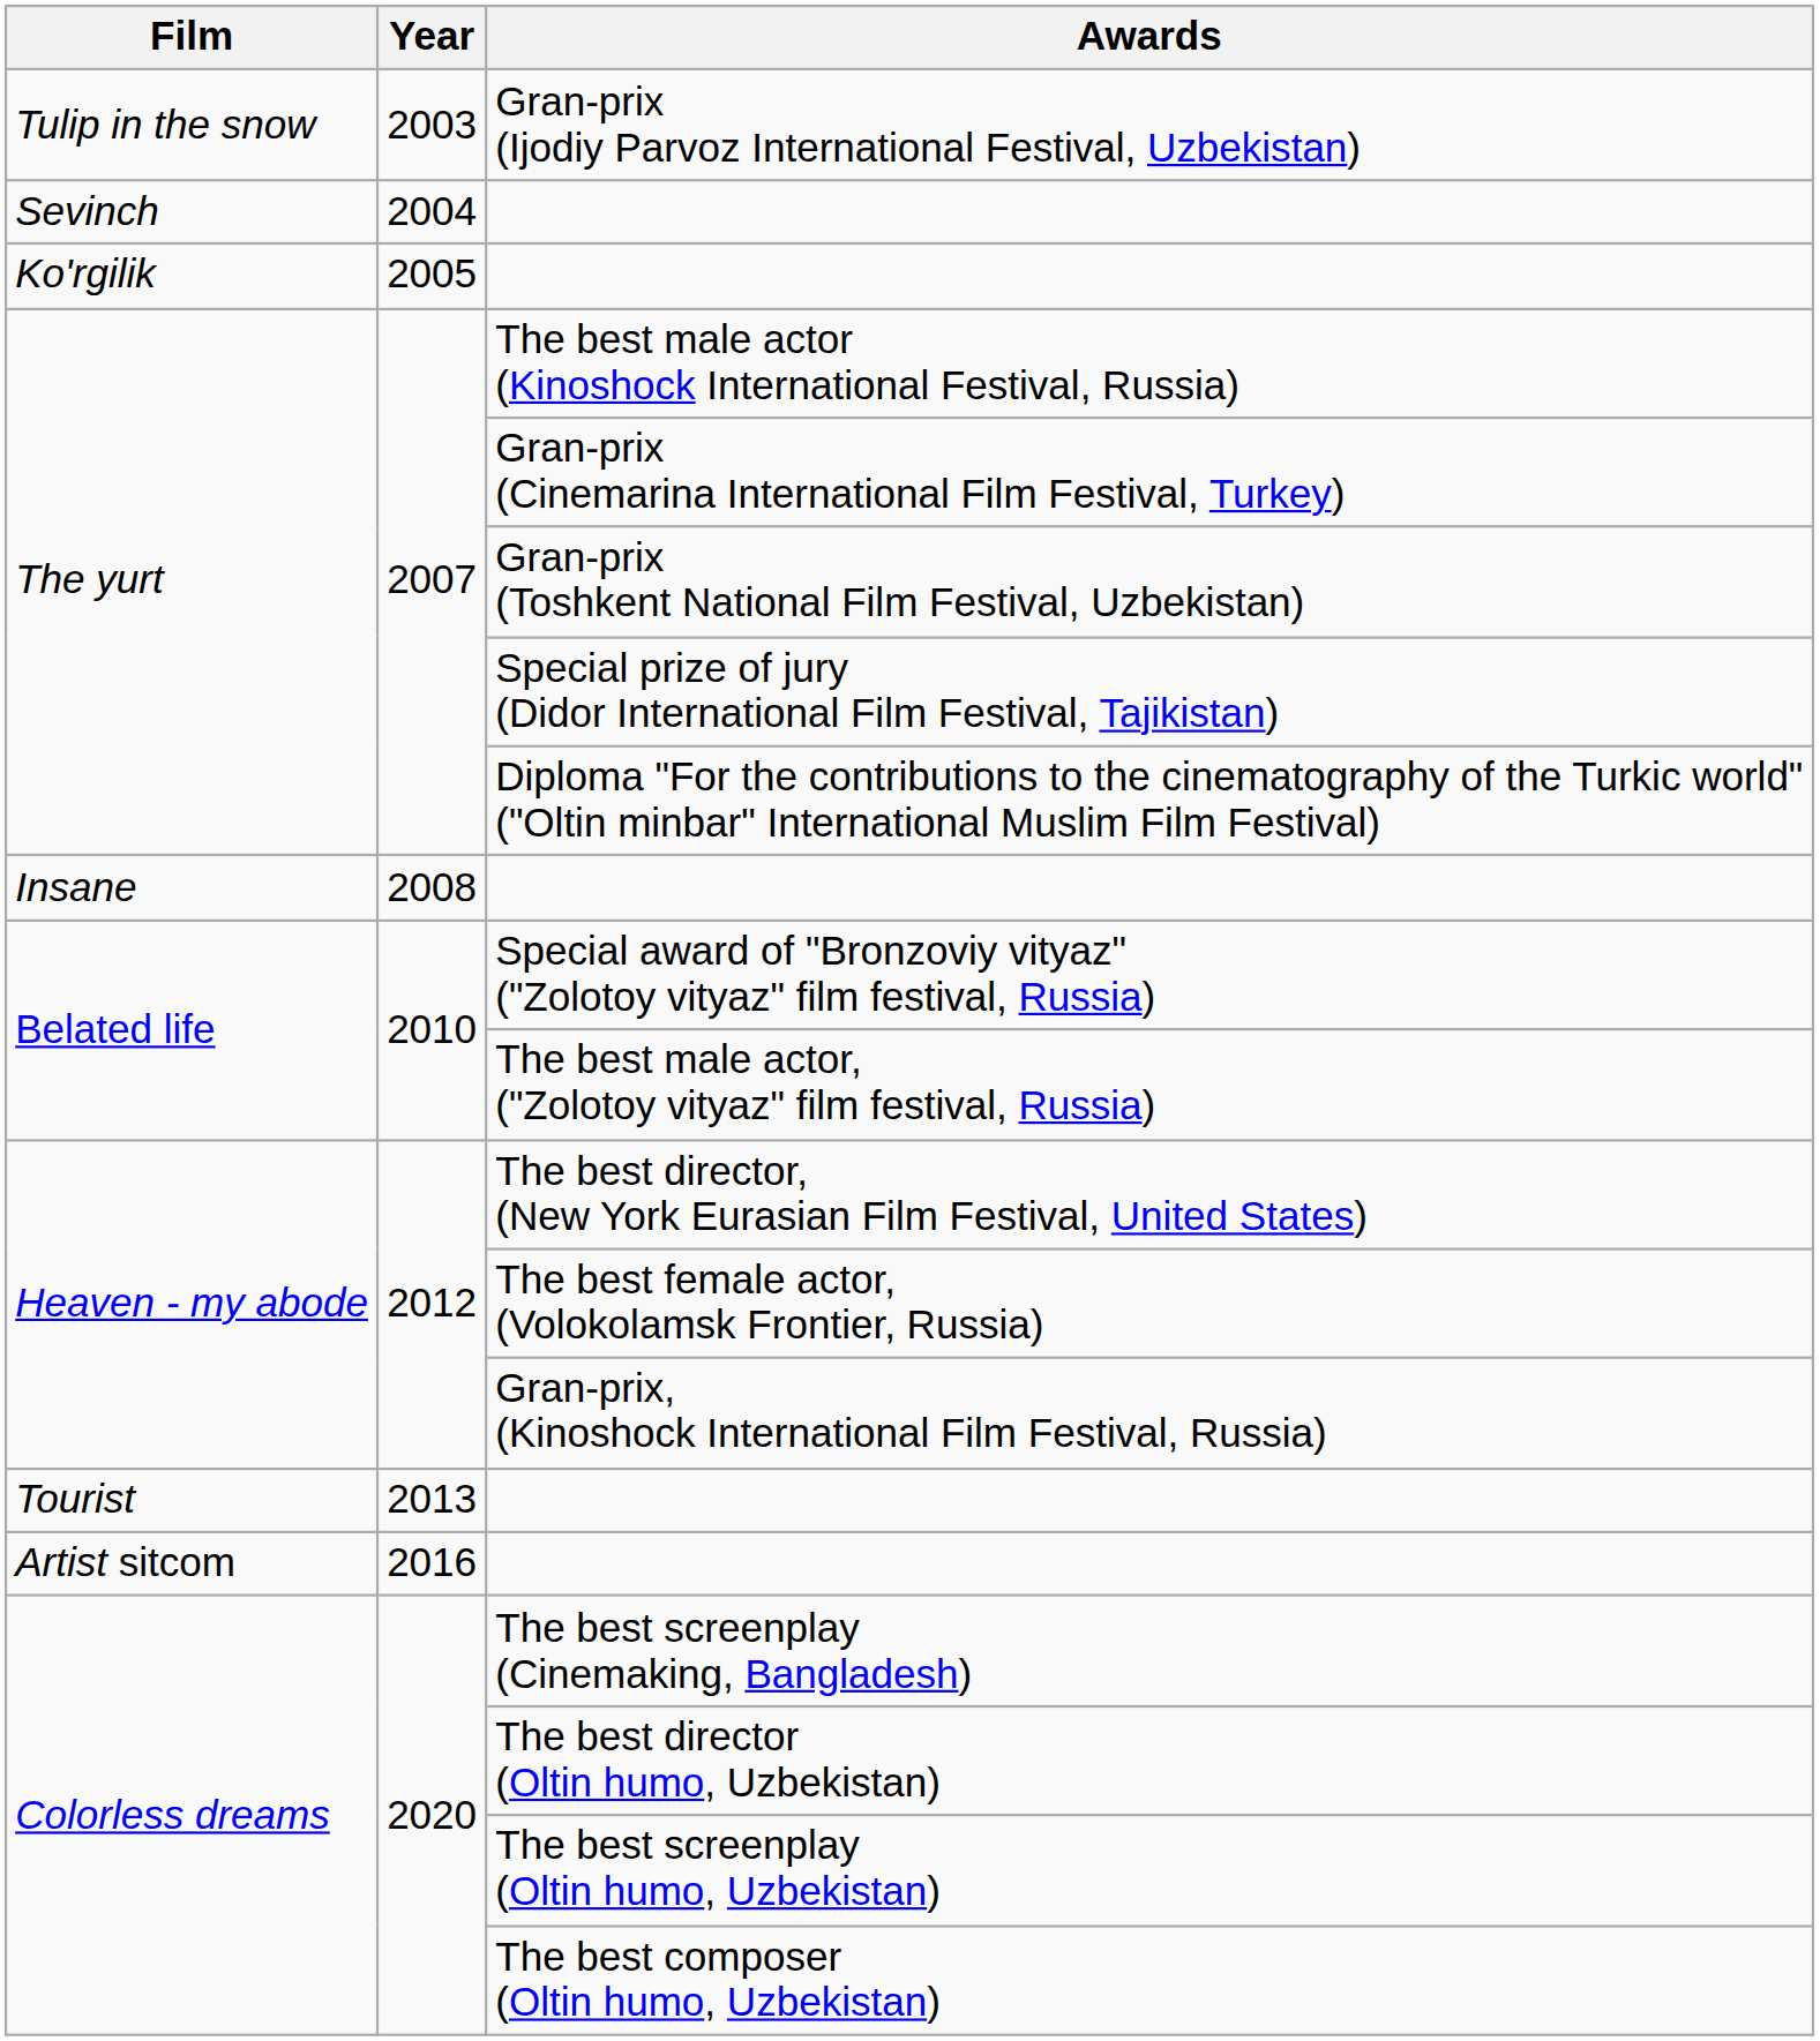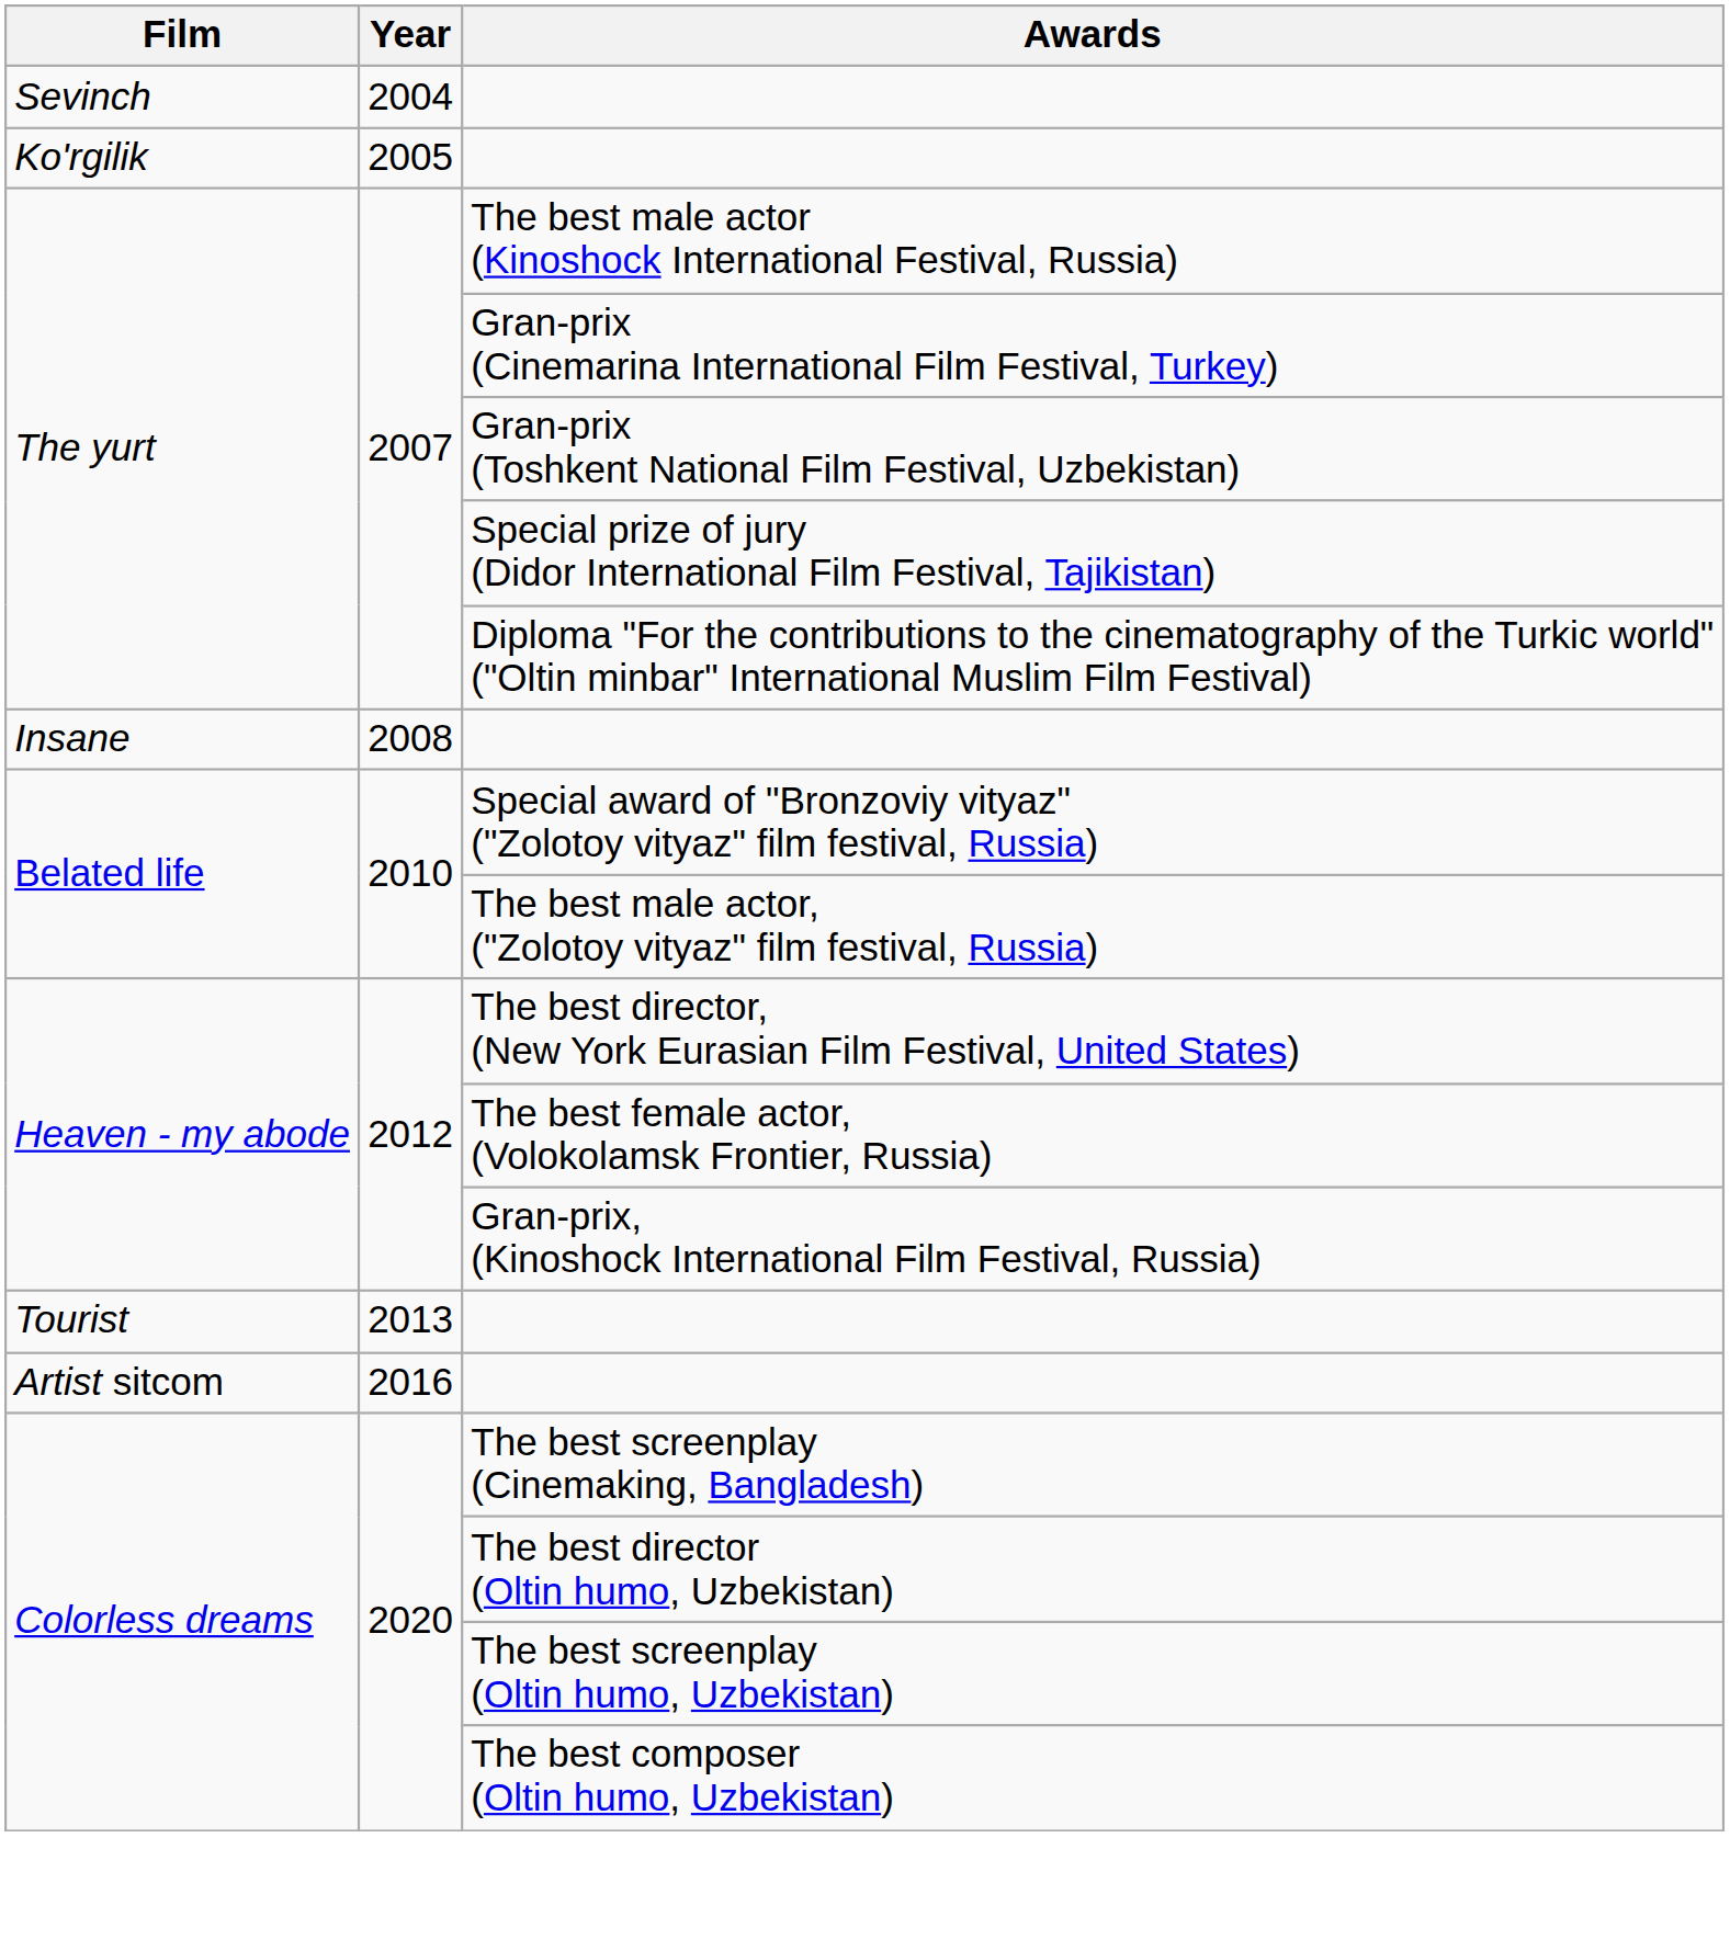 <table class="wikitable">
 <tr>
 <th>Film</th>
 <th>Year</th>
 <th>Awards</th>
-</tr>
-<tr>
-<td><em>Tulip in the snow</em></td>
-<td>2003</td>
-<td>Gran-prix<br>(Ijodiy Parvoz International Festival, <a href='#'>Uzbekistan</a>)</td>
 </tr>
 <tr>
 <td><em>Sevinch</em></td>
 <td>2004</td>
 <td></td>
 </tr>
 <tr>
 <td><em>Ko'rgilik</em></td>
 <td>2005</td>
 <td></td>
 </tr>
 <tr>
 <td rowspan="5"><em>The yurt</em></td>
 <td rowspan="5">2007</td>
 <td>The best male actor<br>(<a href='#'>Kinoshock</a> International Festival, Russia)</td>
 </tr>
 <tr>
 <td>Gran-prix<br>(Cinemarina International Film Festival, <a href='#'>Turkey</a>)</td>
 </tr>
 <tr>
 <td>Gran-prix<br>(Toshkent National Film Festival, Uzbekistan)</td>
 </tr>
 <tr>
 <td>Special prize of jury<br>(Didor International Film Festival, <a href='#'>Tajikistan</a>)</td>
 </tr>
 <tr>
 <td>Diploma "For the contributions to the cinematography of the Turkic world"<br>("Oltin minbar" International Muslim Film Festival)</td>
 </tr>
 <tr>
 <td><em>Insane</em></td>
 <td>2008</td>
 <td></td>
 </tr>
 <tr>
 <td rowspan="2"><a href='#'>Belated life</a></td>
 <td rowspan="2">2010</td>
 <td>Special award of "Bronzoviy vityaz"<br>("Zolotoy vityaz" film festival, <a href='#'>Russia</a>)</td>
 </tr>
 <tr>
 <td>The best male actor,<br>("Zolotoy vityaz" film festival, <a href='#'>Russia</a>)</td>
 </tr>
 <tr>
 <td rowspan="3"><em><a href='#'>Heaven - my abode</a></em></td>
 <td rowspan="3">2012</td>
 <td>The best director,<br>(New York Eurasian Film Festival, <a href='#'>United States</a>)</td>
 </tr>
 <tr>
 <td>The best female actor,<br>(Volokolamsk Frontier, Russia)</td>
 </tr>
 <tr>
 <td>Gran-prix,<br>(Kinoshock International Film Festival, Russia)</td>
 </tr>
 <tr>
 <td><em>Tourist</em></td>
 <td>2013</td>
 <td></td>
 </tr>
 <tr>
 <td><em>Artist</em> sitcom</td>
 <td>2016</td>
 <td></td>
 </tr>
 <tr>
 <td rowspan="4"><em><a href='#'>Colorless dreams</a></em></td>
 <td rowspan="4">2020</td>
 <td>The best screenplay<br>(Cinemaking, <a href='#'>Bangladesh</a>)</td>
 </tr>
 <tr>
 <td>The best director<br>(<a href='#'>Oltin humo</a>, Uzbekistan)</td>
 </tr>
 <tr>
 <td>The best screenplay<br>(<a href='#'>Oltin humo</a>, <a href='#'>Uzbekistan</a>)</td>
 </tr>
 <tr>
 <td>The best composer<br>(<a href='#'>Oltin humo</a>, <a href='#'>Uzbekistan</a>)</td>
 </tr>
 </table>
